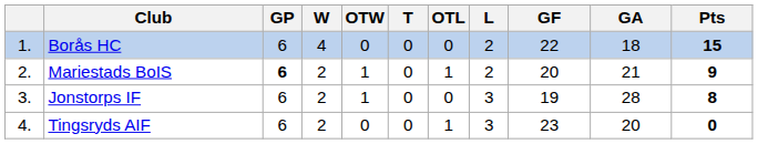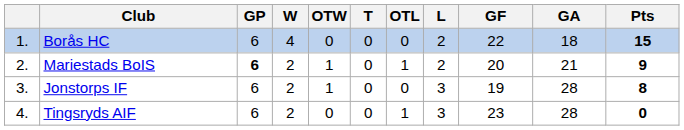 <table class="wikitable">
 <tr>
 <th width="30"></th>
 <th width="200">Club</th>
 <th width="30">GP</th>
 <th width="30">W</th>
 <th width="30">OTW</th>
 <th width="30">T</th>
 <th width="30">OTL</th>
 <th width="30">L</th>
 <th width="70">GF</th>
 <th width="70">GA</th>
 <th width="70">Pts</th>
 </tr>
 <tr bgcolor="#BCD2EE" align="center">
 <td>1.</td>
 <td align="left"><a href='#'>Borås HC</a></td>
 <td>6</td>
 <td>4</td>
 <td>0</td>
 <td>0</td>
 <td>0</td>
 <td>2</td>
 <td>22</td>
 <td>18</td>
 <td><strong>15</strong></td>
 </tr>
 <tr bgcolor="#FFFFFF" align="center">
 <td>2.</td>
 <td align="left"><a href='#'>Mariestads BoIS</a></td>
 <td><strong>6</strong></td>
 <td>2</td>
 <td>1</td>
 <td>0</td>
 <td>1</td>
 <td>2</td>
 <td>20</td>
 <td>21</td>
 <td><strong>9</strong></td>
 </tr>
 <tr bgcolor="#FFFFFF" align="center">
 <td>3.</td>
 <td align="left"><a href='#'>Jonstorps IF</a></td>
 <td>6</td>
 <td>2</td>
 <td>1</td>
 <td>0</td>
 <td>0</td>
 <td>3</td>
 <td>19</td>
 <td>28</td>
 <td><strong>8</strong></td>
 </tr>
 <tr bgcolor="#FFFFFF" align="center">
 <td>4.</td>
 <td align="left"><a href='#'>Tingsryds AIF</a></td>
 <td>6</td>
 <td>2</td>
 <td>0</td>
 <td>0</td>
 <td>1</td>
 <td>3</td>
 <td>23</td>
-<td>20</td>
+<td>28</td>
 <td><strong>0</strong></td>
 </tr>
 </table>
